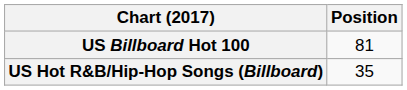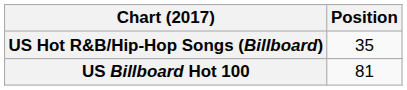 <table class="wikitable sortable plainrowheaders" style="text-align:center">
 <tr>
 <th scope="col">Chart (2017)</th>
 <th scope="col">Position</th>
 </tr>
 <tr>
+<th scope="row">US Hot R&B/Hip-Hop Songs (<em>Billboard</em>)</th>
+<td>35</td>
+</tr>
+<tr>
 <th scope="row">US <em>Billboard</em> Hot 100</th>
 <td>81</td>
 </tr>
-<tr>
-<th scope="row">US Hot R&B/Hip-Hop Songs (<em>Billboard</em>)</th>
-<td>35</td>
-</tr>
 </table>
